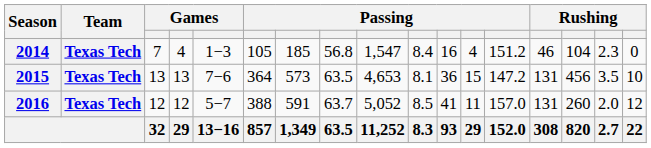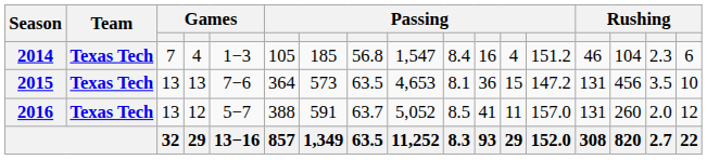 <table class="wikitable" style="text-align:center;">
 <tr>
 <th rowspan="2">Season</th>
 <th rowspan="2">Team</th>
 <th colspan="3">Games</th>
 <th colspan="8">Passing</th>
 <th colspan="4">Rushing</th>
 </tr>
 <tr>
 <th></th>
 <th></th>
 <th></th>
 <th></th>
 <th></th>
 <th></th>
 <th></th>
 <th></th>
 <th></th>
 <th></th>
 <th></th>
 <th></th>
 <th></th>
 <th></th>
 <th></th>
 </tr>
 <tr>
 <th><a href='#'>2014</a></th>
 <th><a href='#'>Texas Tech</a></th>
 <td>7</td>
 <td>4</td>
 <td>1−3</td>
 <td>105</td>
 <td>185</td>
 <td>56.8</td>
 <td>1,547</td>
 <td>8.4</td>
 <td>16</td>
 <td>4</td>
 <td>151.2</td>
 <td>46</td>
 <td>104</td>
 <td>2.3</td>
-<td>0</td>
+<td>6</td>
 </tr>
 <tr>
 <th><a href='#'>2015</a></th>
 <th><a href='#'>Texas Tech</a></th>
 <td>13</td>
 <td>13</td>
 <td>7−6</td>
 <td>364</td>
 <td>573</td>
 <td>63.5</td>
 <td>4,653</td>
 <td>8.1</td>
 <td>36</td>
 <td>15</td>
 <td>147.2</td>
 <td>131</td>
 <td>456</td>
 <td>3.5</td>
 <td>10</td>
 </tr>
 <tr>
 <th><a href='#'>2016</a></th>
 <th><a href='#'>Texas Tech</a></th>
-<td>12</td>
+<td>13</td>
 <td>12</td>
 <td>5−7</td>
 <td>388</td>
 <td>591</td>
 <td>63.7</td>
 <td>5,052</td>
 <td>8.5</td>
 <td>41</td>
 <td>11</td>
 <td>157.0</td>
 <td>131</td>
 <td>260</td>
 <td>2.0</td>
 <td>12</td>
 </tr>
 <tr>
 <th colspan="2"></th>
 <th>32</th>
 <th>29</th>
 <th>13−16</th>
 <th>857</th>
 <th>1,349</th>
 <th>63.5</th>
 <th>11,252</th>
 <th>8.3</th>
 <th>93</th>
 <th>29</th>
 <th>152.0</th>
 <th>308</th>
 <th>820</th>
 <th>2.7</th>
 <th>22</th>
 </tr>
 </table>
